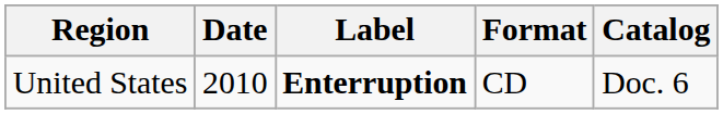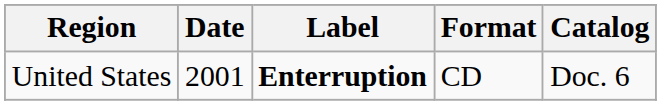 <table class="wikitable">
 <tr>
 <th>Region</th>
 <th>Date</th>
 <th>Label</th>
 <th>Format</th>
 <th>Catalog</th>
 </tr>
 <tr>
 <td>United States</td>
-<td>2010</td>
+<td>2001</td>
 <td><strong>Enterruption</strong></td>
 <td>CD</td>
 <td>Doc. 6</td>
 </tr>
 </table>
